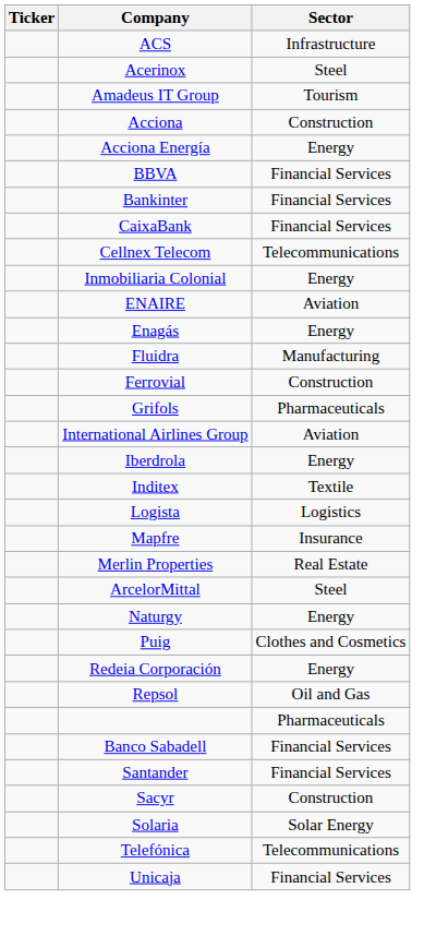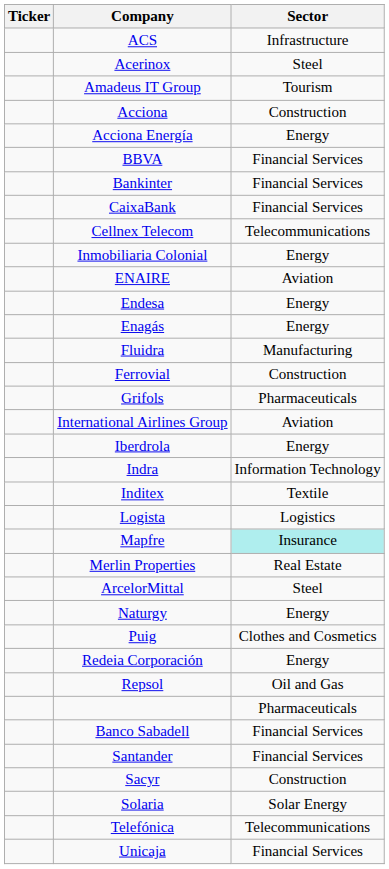 <table class="wikitable sortable" id="components" style="text-align: center;" cellpadding=2 cellspacing=2>
 <tr>
 <th>Ticker</th>
 <th>Company</th>
 <th>Sector</th>
 </tr>
 <tr>
 <td></td>
 <td><a href='#'>ACS</a></td>
 <td>Infrastructure</td>
 </tr>
 <tr>
 <td></td>
 <td><a href='#'>Acerinox</a></td>
 <td>Steel</td>
 </tr>
 <tr>
 <td></td>
 <td><a href='#'>Amadeus IT Group</a></td>
 <td>Tourism</td>
 </tr>
 <tr>
 <td></td>
 <td><a href='#'>Acciona</a></td>
 <td>Construction</td>
 </tr>
 <tr>
 <td></td>
 <td><a href='#'>Acciona Energía</a></td>
 <td>Energy</td>
 </tr>
 <tr>
 <td></td>
 <td><a href='#'>BBVA</a></td>
 <td>Financial Services</td>
 </tr>
 <tr>
 <td></td>
 <td><a href='#'>Bankinter</a></td>
 <td>Financial Services</td>
 </tr>
 <tr>
 <td></td>
 <td><a href='#'>CaixaBank</a></td>
 <td>Financial Services</td>
 </tr>
 <tr>
 <td></td>
 <td><a href='#'>Cellnex Telecom</a></td>
 <td>Telecommunications</td>
 </tr>
 <tr>
 <td></td>
 <td><a href='#'>Inmobiliaria Colonial</a></td>
 <td>Energy</td>
 </tr>
 <tr>
 <td></td>
 <td><a href='#'>ENAIRE</a></td>
 <td>Aviation</td>
 </tr>
 <tr>
 <td></td>
+<td><a href='#'>Endesa</a></td>
+<td>Energy</td>
+</tr>
+<tr>
+<td></td>
 <td><a href='#'>Enagás</a></td>
 <td>Energy</td>
 </tr>
 <tr>
 <td></td>
 <td><a href='#'>Fluidra</a></td>
 <td>Manufacturing</td>
 </tr>
 <tr>
 <td></td>
 <td><a href='#'>Ferrovial</a></td>
 <td>Construction</td>
 </tr>
 <tr>
 <td></td>
 <td><a href='#'>Grifols</a></td>
 <td>Pharmaceuticals</td>
 </tr>
 <tr>
 <td></td>
 <td><a href='#'>International Airlines Group</a></td>
 <td>Aviation</td>
 </tr>
 <tr>
 <td></td>
 <td><a href='#'>Iberdrola</a></td>
 <td>Energy</td>
 </tr>
 <tr>
 <td></td>
+<td><a href='#'>Indra</a></td>
+<td>Information Technology</td>
+</tr>
+<tr>
+<td></td>
 <td><a href='#'>Inditex</a></td>
 <td>Textile</td>
 </tr>
 <tr>
 <td></td>
 <td><a href='#'>Logista</a></td>
 <td>Logistics</td>
 </tr>
 <tr>
 <td></td>
 <td><a href='#'>Mapfre</a></td>
-<td>Insurance</td>
+<td style="background: paleturquoise;">Insurance</td>
 </tr>
 <tr>
 <td></td>
 <td><a href='#'>Merlin Properties</a></td>
 <td>Real Estate</td>
 </tr>
 <tr>
 <td></td>
 <td><a href='#'>ArcelorMittal</a></td>
 <td>Steel</td>
 </tr>
 <tr>
 <td></td>
 <td><a href='#'>Naturgy</a></td>
 <td>Energy</td>
 </tr>
 <tr>
 <td></td>
 <td><a href='#'>Puig</a></td>
 <td>Clothes and Cosmetics</td>
 </tr>
 <tr>
 <td></td>
 <td><a href='#'>Redeia Corporación</a></td>
 <td>Energy</td>
 </tr>
 <tr>
 <td></td>
 <td><a href='#'>Repsol</a></td>
 <td>Oil and Gas</td>
 </tr>
 <tr>
 <td></td>
 <td></td>
 <td>Pharmaceuticals</td>
 </tr>
 <tr>
 <td></td>
 <td><a href='#'>Banco Sabadell</a></td>
 <td>Financial Services</td>
 </tr>
 <tr>
 <td></td>
 <td><a href='#'>Santander</a></td>
 <td>Financial Services</td>
 </tr>
 <tr>
 <td></td>
 <td><a href='#'>Sacyr</a></td>
 <td>Construction</td>
 </tr>
 <tr>
 <td></td>
 <td><a href='#'>Solaria</a></td>
 <td>Solar Energy</td>
 </tr>
 <tr>
 <td></td>
 <td><a href='#'>Telefónica</a></td>
 <td>Telecommunications</td>
 </tr>
 <tr>
 <td></td>
 <td><a href='#'>Unicaja</a></td>
 <td>Financial Services</td>
 </tr>
 </table>
